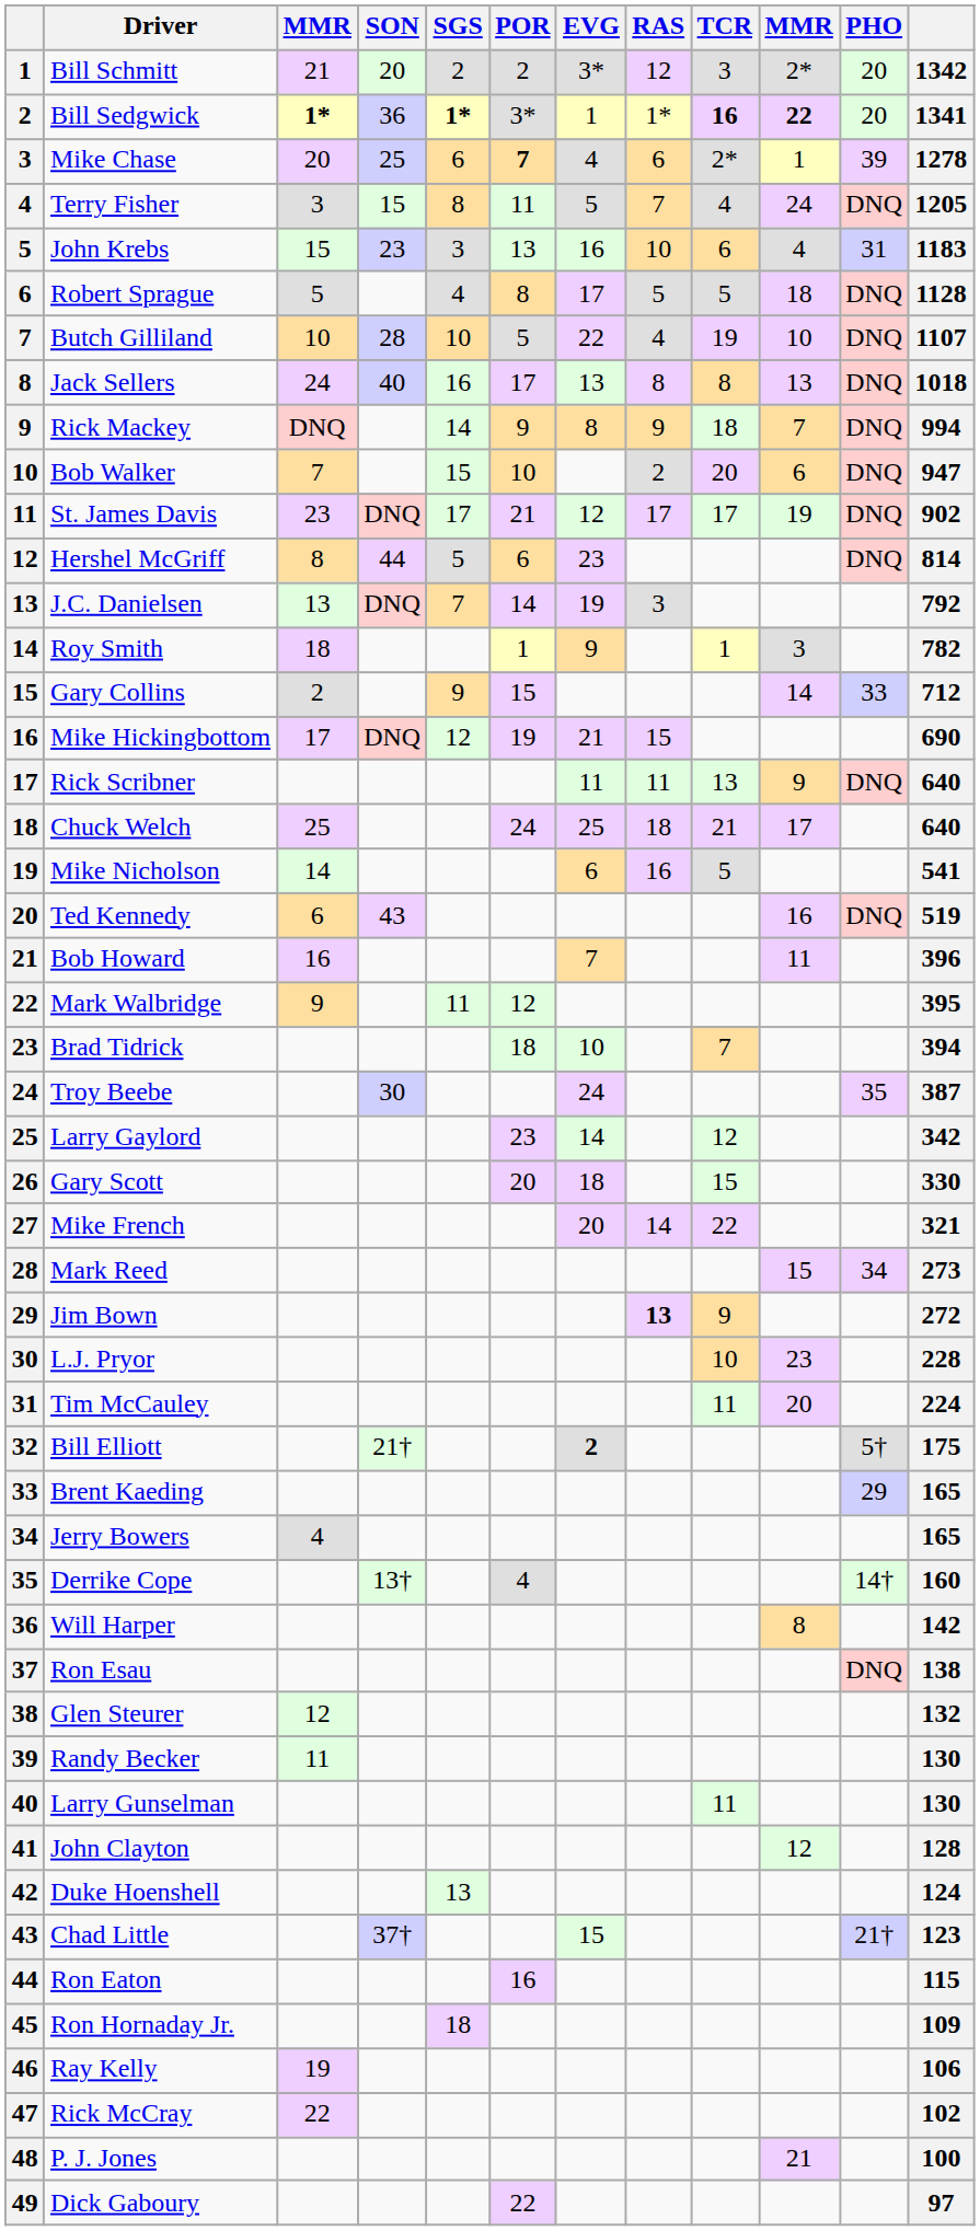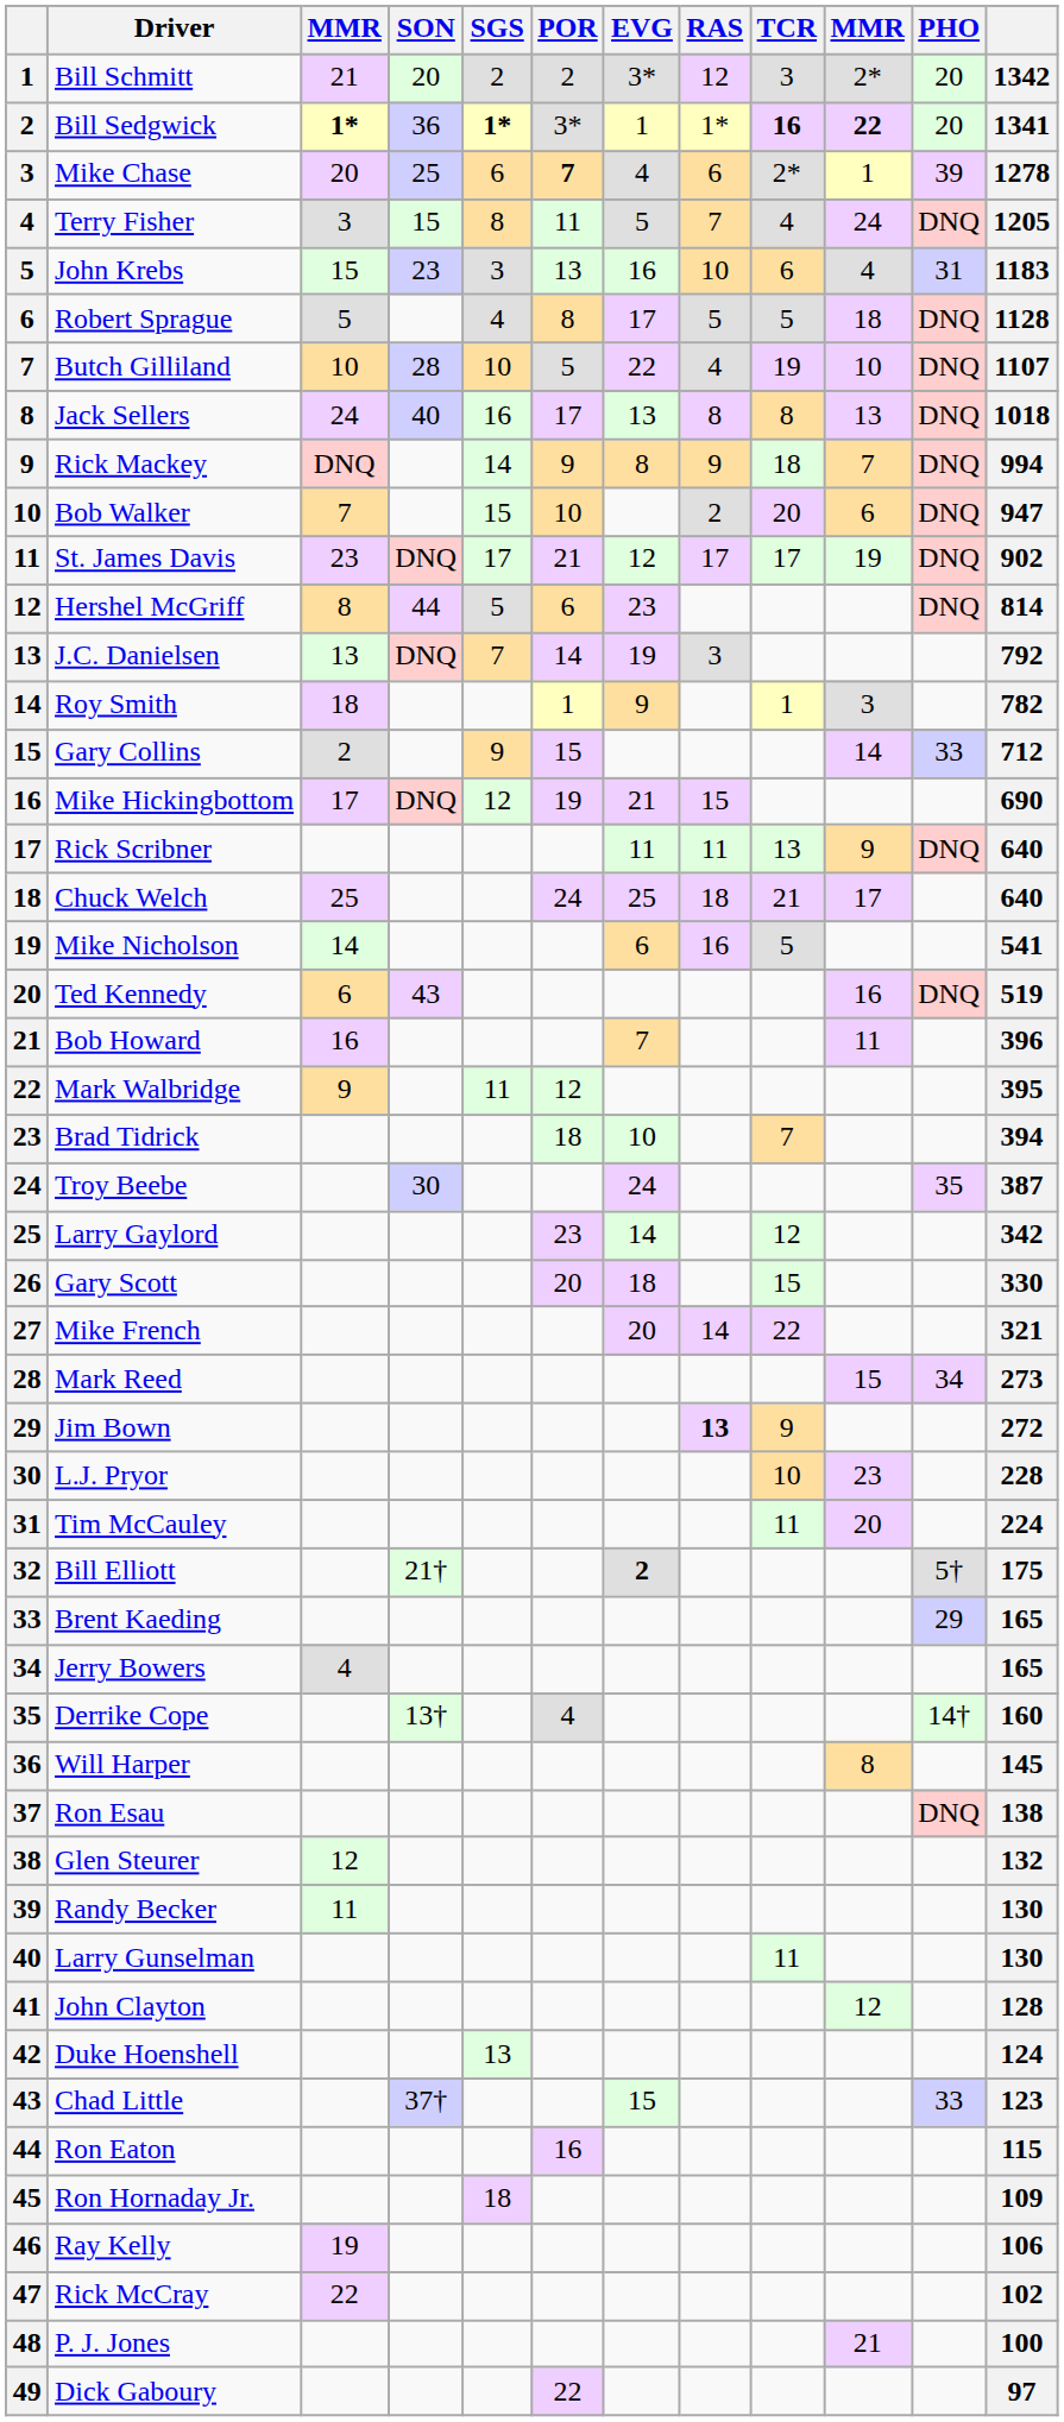 <table class="wikitable" style="font-size:77%; text-align:center">
 <tr valign="top">
 <th></th>
 <th>Driver</th>
 <th><a href='#'>MMR</a></th>
 <th><a href='#'>SON</a></th>
 <th><a href='#'>SGS</a></th>
 <th><a href='#'>POR</a></th>
 <th><a href='#'>EVG</a></th>
 <th><a href='#'>RAS</a></th>
 <th><a href='#'>TCR</a></th>
 <th><a href='#'>MMR</a></th>
 <th><a href='#'>PHO</a></th>
 <th></th>
 </tr>
 <tr>
 <th>1</th>
 <td align="left"><a href='#'>Bill Schmitt</a></td>
 <td style="background-color:#EFCFFF";>21</td>
 <td style="background-color:#DFFFDF";>20</td>
 <td style="background-color:#DFDFDF";>2</td>
 <td style="background-color:#DFDFDF";>2</td>
 <td style="background-color:#DFDFDF";>3*</td>
 <td style="background-color:#EFCFFF";>12</td>
 <td style="background-color:#DFDFDF";>3</td>
 <td style="background-color:#DFDFDF";>2*</td>
 <td style="background-color:#DFFFDF";>20</td>
 <th>1342</th>
 </tr>
 <tr>
 <th>2</th>
 <td align="left"><a href='#'>Bill Sedgwick</a></td>
 <td style="background-color:#FFFFBF";><strong>1*</strong></td>
 <td style="background-color:#CFCFFF";>36</td>
 <td style="background-color:#FFFFBF";><strong>1*</strong></td>
 <td style="background-color:#DFDFDF";>3*</td>
 <td style="background-color:#FFFFBF";>1</td>
 <td style="background-color:#FFFFBF";>1*</td>
 <td style="background-color:#EFCFFF";><strong>16</strong></td>
 <td style="background-color:#EFCFFF";><strong>22</strong></td>
 <td style="background-color:#DFFFDF";>20</td>
 <th>1341</th>
 </tr>
 <tr>
 <th>3</th>
 <td align="left"><a href='#'>Mike Chase</a></td>
 <td style="background-color:#EFCFFF";>20</td>
 <td style="background-color:#CFCFFF";>25</td>
 <td style="background-color:#FFDF9F";>6</td>
 <td style="background-color:#FFDF9F";><strong>7</strong></td>
 <td style="background-color:#DFDFDF";>4</td>
 <td style="background-color:#FFDF9F";>6</td>
 <td style="background-color:#DFDFDF";>2*</td>
 <td style="background-color:#FFFFBF";>1</td>
 <td style="background-color:#EFCFFF";>39</td>
 <th>1278</th>
 </tr>
 <tr>
 <th>4</th>
 <td align="left"><a href='#'>Terry Fisher</a></td>
 <td style="background-color:#DFDFDF";>3</td>
 <td style="background-color:#DFFFDF";>15</td>
 <td style="background-color:#FFDF9F";>8</td>
 <td style="background-color:#DFFFDF";>11</td>
 <td style="background-color:#DFDFDF";>5</td>
 <td style="background-color:#FFDF9F";>7</td>
 <td style="background-color:#DFDFDF";>4</td>
 <td style="background-color:#EFCFFF";>24</td>
 <td style="background-color:#FFCFCF";>DNQ</td>
 <th>1205</th>
 </tr>
 <tr>
 <th>5</th>
 <td align="left"><a href='#'>John Krebs</a></td>
 <td style="background-color:#DFFFDF";>15</td>
 <td style="background-color:#CFCFFF";>23</td>
 <td style="background-color:#DFDFDF";>3</td>
 <td style="background-color:#DFFFDF";>13</td>
 <td style="background-color:#DFFFDF";>16</td>
 <td style="background-color:#FFDF9F";>10</td>
 <td style="background-color:#FFDF9F";>6</td>
 <td style="background-color:#DFDFDF";>4</td>
 <td style="background-color:#CFCFFF";>31</td>
 <th>1183</th>
 </tr>
 <tr>
 <th>6</th>
 <td align="left"><a href='#'>Robert Sprague</a></td>
 <td style="background-color:#DFDFDF";>5</td>
 <td></td>
 <td style="background-color:#DFDFDF";>4</td>
 <td style="background-color:#FFDF9F";>8</td>
 <td style="background-color:#EFCFFF";>17</td>
 <td style="background-color:#DFDFDF";>5</td>
 <td style="background-color:#DFDFDF";>5</td>
 <td style="background-color:#EFCFFF";>18</td>
 <td style="background-color:#FFCFCF";>DNQ</td>
 <th>1128</th>
 </tr>
 <tr>
 <th>7</th>
 <td align="left"><a href='#'>Butch Gilliland</a></td>
 <td style="background-color:#FFDF9F";>10</td>
 <td style="background-color:#CFCFFF";>28</td>
 <td style="background-color:#FFDF9F";>10</td>
 <td style="background-color:#DFDFDF";>5</td>
 <td style="background-color:#EFCFFF";>22</td>
 <td style="background-color:#DFDFDF";>4</td>
 <td style="background-color:#EFCFFF";>19</td>
 <td style="background-color:#EFCFFF";>10</td>
 <td style="background-color:#FFCFCF";>DNQ</td>
 <th>1107</th>
 </tr>
 <tr>
 <th>8</th>
 <td align="left"><a href='#'>Jack Sellers</a></td>
 <td style="background-color:#EFCFFF";>24</td>
 <td style="background-color:#CFCFFF";>40</td>
 <td style="background-color:#DFFFDF";>16</td>
 <td style="background-color:#EFCFFF";>17</td>
 <td style="background-color:#DFFFDF";>13</td>
 <td style="background-color:#EFCFFF";>8</td>
 <td style="background-color:#FFDF9F";>8</td>
 <td style="background-color:#EFCFFF";>13</td>
 <td style="background-color:#FFCFCF";>DNQ</td>
 <th>1018</th>
 </tr>
 <tr>
 <th>9</th>
 <td align="left"><a href='#'>Rick Mackey</a></td>
 <td style="background-color:#FFCFCF";>DNQ</td>
 <td></td>
 <td style="background-color:#DFFFDF";>14</td>
 <td style="background-color:#FFDF9F";>9</td>
 <td style="background-color:#FFDF9F";>8</td>
 <td style="background-color:#FFDF9F";>9</td>
 <td style="background-color:#DFFFDF";>18</td>
 <td style="background-color:#FFDF9F";>7</td>
 <td style="background-color:#FFCFCF";>DNQ</td>
 <th>994</th>
 </tr>
 <tr>
 <th>10</th>
 <td align="left"><a href='#'>Bob Walker</a></td>
 <td style="background-color:#FFDF9F";>7</td>
 <td></td>
 <td style="background-color:#DFFFDF";>15</td>
 <td style="background-color:#FFDF9F";>10</td>
 <td></td>
 <td style="background-color:#DFDFDF";>2</td>
 <td style="background-color:#EFCFFF";>20</td>
 <td style="background-color:#FFDF9F";>6</td>
 <td style="background-color:#FFCFCF";>DNQ</td>
 <th>947</th>
 </tr>
 <tr>
 <th>11</th>
 <td align="left"><a href='#'>St. James Davis</a></td>
 <td style="background-color:#EFCFFF";>23</td>
 <td style="background-color:#FFCFCF";>DNQ</td>
 <td style="background-color:#DFFFDF";>17</td>
 <td style="background-color:#EFCFFF";>21</td>
 <td style="background-color:#DFFFDF";>12</td>
 <td style="background-color:#EFCFFF";>17</td>
 <td style="background-color:#DFFFDF";>17</td>
 <td style="background-color:#DFFFDF";>19</td>
 <td style="background-color:#FFCFCF";>DNQ</td>
 <th>902</th>
 </tr>
 <tr>
 <th>12</th>
 <td align="left"><a href='#'>Hershel McGriff</a></td>
 <td style="background-color:#FFDF9F";>8</td>
 <td style="background-color:#EFCFFF";>44</td>
 <td style="background-color:#DFDFDF";>5</td>
 <td style="background-color:#FFDF9F";>6</td>
 <td style="background-color:#EFCFFF";>23</td>
 <td></td>
 <td></td>
 <td></td>
 <td style="background-color:#FFCFCF";>DNQ</td>
 <th>814</th>
 </tr>
 <tr>
 <th>13</th>
 <td align="left"><a href='#'>J.C. Danielsen</a></td>
 <td style="background-color:#DFFFDF";>13</td>
 <td style="background-color:#FFCFCF";>DNQ</td>
 <td style="background-color:#FFDF9F";>7</td>
 <td style="background-color:#EFCFFF";>14</td>
 <td style="background-color:#EFCFFF";>19</td>
 <td style="background-color:#DFDFDF";>3</td>
 <td></td>
 <td></td>
 <td></td>
 <th>792</th>
 </tr>
 <tr>
 <th>14</th>
 <td align="left"><a href='#'>Roy Smith</a></td>
 <td style="background-color:#EFCFFF";>18</td>
 <td></td>
 <td></td>
 <td style="background-color:#FFFFBF";>1</td>
 <td style="background-color:#FFDF9F";>9</td>
 <td></td>
 <td style="background-color:#FFFFBF";>1</td>
 <td style="background-color:#DFDFDF";>3</td>
 <td></td>
 <th>782</th>
 </tr>
 <tr>
 <th>15</th>
 <td align="left"><a href='#'>Gary Collins</a></td>
 <td style="background-color:#DFDFDF";>2</td>
 <td></td>
 <td style="background-color:#FFDF9F";>9</td>
 <td style="background-color:#EFCFFF";>15</td>
 <td></td>
 <td></td>
 <td></td>
 <td style="background-color:#EFCFFF";>14</td>
 <td style="background-color:#CFCFFF";>33</td>
 <th>712</th>
 </tr>
 <tr>
 <th>16</th>
 <td align="left"><a href='#'>Mike Hickingbottom</a></td>
 <td style="background-color:#EFCFFF";>17</td>
 <td style="background-color:#FFCFCF";>DNQ</td>
 <td style="background-color:#DFFFDF";>12</td>
 <td style="background-color:#EFCFFF";>19</td>
 <td style="background-color:#EFCFFF";>21</td>
 <td style="background-color:#EFCFFF";>15</td>
 <td></td>
 <td></td>
 <td></td>
 <th>690</th>
 </tr>
 <tr>
 <th>17</th>
 <td align="left"><a href='#'>Rick Scribner</a></td>
 <td></td>
 <td></td>
 <td></td>
 <td></td>
 <td style="background-color:#DFFFDF";>11</td>
 <td style="background-color:#DFFFDF";>11</td>
 <td style="background-color:#DFFFDF";>13</td>
 <td style="background-color:#FFDF9F";>9</td>
 <td style="background-color:#FFCFCF";>DNQ</td>
 <th>640</th>
 </tr>
 <tr>
 <th>18</th>
 <td align="left"><a href='#'>Chuck Welch</a></td>
 <td style="background-color:#EFCFFF";>25</td>
 <td></td>
 <td></td>
 <td style="background-color:#EFCFFF";>24</td>
 <td style="background-color:#EFCFFF";>25</td>
 <td style="background-color:#EFCFFF";>18</td>
 <td style="background-color:#EFCFFF";>21</td>
 <td style="background-color:#EFCFFF";>17</td>
 <td></td>
 <th>640</th>
 </tr>
 <tr>
 <th>19</th>
 <td align="left"><a href='#'>Mike Nicholson</a></td>
 <td style="background-color:#DFFFDF";>14</td>
 <td></td>
 <td></td>
 <td></td>
 <td style="background-color:#FFDF9F";>6</td>
 <td style="background-color:#EFCFFF";>16</td>
 <td style="background-color:#DFDFDF";>5</td>
 <td></td>
 <td></td>
 <th>541</th>
 </tr>
 <tr>
 <th>20</th>
 <td align="left"><a href='#'>Ted Kennedy</a></td>
 <td style="background-color:#FFDF9F";>6</td>
 <td style="background-color:#EFCFFF";>43</td>
 <td></td>
 <td></td>
 <td></td>
 <td></td>
 <td></td>
 <td style="background-color:#EFCFFF";>16</td>
 <td style="background-color:#FFCFCF";>DNQ</td>
 <th>519</th>
 </tr>
 <tr>
 <th>21</th>
 <td align="left"><a href='#'>Bob Howard</a></td>
 <td style="background-color:#EFCFFF";>16</td>
 <td></td>
 <td></td>
 <td></td>
 <td style="background-color:#FFDF9F";>7</td>
 <td></td>
 <td></td>
 <td style="background-color:#EFCFFF";>11</td>
 <td></td>
 <th>396</th>
 </tr>
 <tr>
 <th>22</th>
 <td align="left"><a href='#'>Mark Walbridge</a></td>
 <td style="background-color:#FFDF9F";>9</td>
 <td></td>
 <td style="background-color:#DFFFDF";>11</td>
 <td style="background-color:#DFFFDF";>12</td>
 <td></td>
 <td></td>
 <td></td>
 <td></td>
 <td></td>
 <th>395</th>
 </tr>
 <tr>
 <th>23</th>
 <td align="left"><a href='#'>Brad Tidrick</a></td>
 <td></td>
 <td></td>
 <td></td>
 <td style="background-color:#DFFFDF";>18</td>
 <td style="background-color:#DFFFDF";>10</td>
 <td></td>
 <td style="background-color:#FFDF9F";>7</td>
 <td></td>
 <td></td>
 <th>394</th>
 </tr>
 <tr>
 <th>24</th>
 <td align="left"><a href='#'>Troy Beebe</a></td>
 <td></td>
 <td style="background-color:#CFCFFF";>30</td>
 <td></td>
 <td></td>
 <td style="background-color:#EFCFFF";>24</td>
 <td></td>
 <td></td>
 <td></td>
 <td style="background-color:#EFCFFF";>35</td>
 <th>387</th>
 </tr>
 <tr>
 <th>25</th>
 <td align="left"><a href='#'>Larry Gaylord</a></td>
 <td></td>
 <td></td>
 <td></td>
 <td style="background-color:#EFCFFF";>23</td>
 <td style="background-color:#DFFFDF";>14</td>
 <td></td>
 <td style="background-color:#DFFFDF";>12</td>
 <td></td>
 <td></td>
 <th>342</th>
 </tr>
 <tr>
 <th>26</th>
 <td align="left"><a href='#'>Gary Scott</a></td>
 <td></td>
 <td></td>
 <td></td>
 <td style="background-color:#EFCFFF";>20</td>
 <td style="background-color:#EFCFFF";>18</td>
 <td></td>
 <td style="background-color:#DFFFDF";>15</td>
 <td></td>
 <td></td>
 <th>330</th>
 </tr>
 <tr>
 <th>27</th>
 <td align="left"><a href='#'>Mike French</a></td>
 <td></td>
 <td></td>
 <td></td>
 <td></td>
 <td style="background-color:#EFCFFF";>20</td>
 <td style="background-color:#EFCFFF";>14</td>
 <td style="background-color:#EFCFFF";>22</td>
 <td></td>
 <td></td>
 <th>321</th>
 </tr>
 <tr>
 <th>28</th>
 <td align="left"><a href='#'>Mark Reed</a></td>
 <td></td>
 <td></td>
 <td></td>
 <td></td>
 <td></td>
 <td></td>
 <td></td>
 <td style="background-color:#EFCFFF";>15</td>
 <td style="background-color:#EFCFFF";>34</td>
 <th>273</th>
 </tr>
 <tr>
 <th>29</th>
 <td align="left"><a href='#'>Jim Bown</a></td>
 <td></td>
 <td></td>
 <td></td>
 <td></td>
 <td></td>
 <td style="background-color:#EFCFFF";><strong>13</strong></td>
 <td style="background-color:#FFDF9F";>9</td>
 <td></td>
 <td></td>
 <th>272</th>
 </tr>
 <tr>
 <th>30</th>
 <td align="left"><a href='#'>L.J. Pryor</a></td>
 <td></td>
 <td></td>
 <td></td>
 <td></td>
 <td></td>
 <td></td>
 <td style="background-color:#FFDF9F";>10</td>
 <td style="background-color:#EFCFFF";>23</td>
 <td></td>
 <th>228</th>
 </tr>
 <tr>
 <th>31</th>
 <td align="left"><a href='#'>Tim McCauley</a></td>
 <td></td>
 <td></td>
 <td></td>
 <td></td>
 <td></td>
 <td></td>
 <td style="background-color:#DFFFDF";>11</td>
 <td style="background-color:#EFCFFF";>20</td>
 <td></td>
 <th>224</th>
 </tr>
 <tr>
 <th>32</th>
 <td align="left"><a href='#'>Bill Elliott</a></td>
 <td></td>
 <td style="background-color:#DFFFDF";>21†</td>
 <td></td>
 <td></td>
 <td style="background-color:#DFDFDF";><strong>2</strong></td>
 <td></td>
 <td></td>
 <td></td>
 <td style="background-color:#DFDFDF";>5†</td>
 <th>175</th>
 </tr>
 <tr>
 <th>33</th>
 <td align="left"><a href='#'>Brent Kaeding</a></td>
 <td></td>
 <td></td>
 <td></td>
 <td></td>
 <td></td>
 <td></td>
 <td></td>
 <td></td>
 <td style="background-color:#CFCFFF";>29</td>
 <th>165</th>
 </tr>
 <tr>
 <th>34</th>
 <td align="left"><a href='#'>Jerry Bowers</a></td>
 <td style="background-color:#DFDFDF";>4</td>
 <td></td>
 <td></td>
 <td></td>
 <td></td>
 <td></td>
 <td></td>
 <td></td>
 <td></td>
 <th>165</th>
 </tr>
 <tr>
 <th>35</th>
 <td align="left"><a href='#'>Derrike Cope</a></td>
 <td></td>
 <td style="background-color:#DFFFDF";>13†</td>
 <td></td>
 <td style="background-color:#DFDFDF";>4</td>
 <td></td>
 <td></td>
 <td></td>
 <td></td>
 <td style="background-color:#DFFFDF";>14†</td>
 <th>160</th>
 </tr>
 <tr>
 <th>36</th>
 <td align="left"><a href='#'>Will Harper</a></td>
 <td></td>
 <td></td>
 <td></td>
 <td></td>
 <td></td>
 <td></td>
 <td></td>
 <td style="background-color:#FFDF9F";>8</td>
 <td></td>
-<th>142</th>
+<th>145</th>
 </tr>
 <tr>
 <th>37</th>
 <td align="left"><a href='#'>Ron Esau</a></td>
 <td></td>
 <td></td>
 <td></td>
 <td></td>
 <td></td>
 <td></td>
 <td></td>
 <td></td>
 <td style="background-color:#FFCFCF";>DNQ</td>
 <th>138</th>
 </tr>
 <tr>
 <th>38</th>
 <td align="left"><a href='#'>Glen Steurer</a></td>
 <td style="background-color:#DFFFDF";>12</td>
 <td></td>
 <td></td>
 <td></td>
 <td></td>
 <td></td>
 <td></td>
 <td></td>
 <td></td>
 <th>132</th>
 </tr>
 <tr>
 <th>39</th>
 <td align="left"><a href='#'>Randy Becker</a></td>
 <td style="background-color:#DFFFDF";>11</td>
 <td></td>
 <td></td>
 <td></td>
 <td></td>
 <td></td>
 <td></td>
 <td></td>
 <td></td>
 <th>130</th>
 </tr>
 <tr>
 <th>40</th>
 <td align="left"><a href='#'>Larry Gunselman</a></td>
 <td></td>
 <td></td>
 <td></td>
 <td></td>
 <td></td>
 <td></td>
 <td style="background-color:#DFFFDF";>11</td>
 <td></td>
 <td></td>
 <th>130</th>
 </tr>
 <tr>
 <th>41</th>
 <td align="left"><a href='#'>John Clayton</a></td>
 <td></td>
 <td></td>
 <td></td>
 <td></td>
 <td></td>
 <td></td>
 <td></td>
 <td style="background-color:#DFFFDF";>12</td>
 <td></td>
 <th>128</th>
 </tr>
 <tr>
 <th>42</th>
 <td align="left"><a href='#'>Duke Hoenshell</a></td>
 <td></td>
 <td></td>
 <td style="background-color:#DFFFDF";>13</td>
 <td></td>
 <td></td>
 <td></td>
 <td></td>
 <td></td>
 <td></td>
 <th>124</th>
 </tr>
 <tr>
 <th>43</th>
 <td align="left"><a href='#'>Chad Little</a></td>
 <td></td>
 <td style="background-color:#CFCFFF";>37†</td>
 <td></td>
 <td></td>
 <td style="background-color:#DFFFDF";>15</td>
 <td></td>
 <td></td>
 <td></td>
-<td style="background-color:#CFCFFF";>21†</td>
+<td style="background-color:#CFCFFF";>33</td>
 <th>123</th>
 </tr>
 <tr>
 <th>44</th>
 <td align="left"><a href='#'>Ron Eaton</a></td>
 <td></td>
 <td></td>
 <td></td>
 <td style="background-color:#EFCFFF";>16</td>
 <td></td>
 <td></td>
 <td></td>
 <td></td>
 <td></td>
 <th>115</th>
 </tr>
 <tr>
 <th>45</th>
 <td align="left"><a href='#'>Ron Hornaday Jr.</a></td>
 <td></td>
 <td></td>
 <td style="background-color:#EFCFFF";>18</td>
 <td></td>
 <td></td>
 <td></td>
 <td></td>
 <td></td>
 <td></td>
 <th>109</th>
 </tr>
 <tr>
 <th>46</th>
 <td align="left"><a href='#'>Ray Kelly</a></td>
 <td style="background-color:#EFCFFF";>19</td>
 <td></td>
 <td></td>
 <td></td>
 <td></td>
 <td></td>
 <td></td>
 <td></td>
 <td></td>
 <th>106</th>
 </tr>
 <tr>
 <th>47</th>
 <td align="left"><a href='#'>Rick McCray</a></td>
 <td style="background-color:#EFCFFF";>22</td>
 <td></td>
 <td></td>
 <td></td>
 <td></td>
 <td></td>
 <td></td>
 <td></td>
 <td></td>
 <th>102</th>
 </tr>
 <tr>
 <th>48</th>
 <td align="left"><a href='#'>P. J. Jones</a></td>
 <td></td>
 <td></td>
 <td></td>
 <td></td>
 <td></td>
 <td></td>
 <td></td>
 <td style="background-color:#EFCFFF";>21</td>
 <td></td>
 <th>100</th>
 </tr>
 <tr>
 <th>49</th>
 <td align="left"><a href='#'>Dick Gaboury</a></td>
 <td></td>
 <td></td>
 <td></td>
 <td style="background-color:#EFCFFF";>22</td>
 <td></td>
 <td></td>
 <td></td>
 <td></td>
 <td></td>
 <th>97</th>
 </tr>
 </table>
